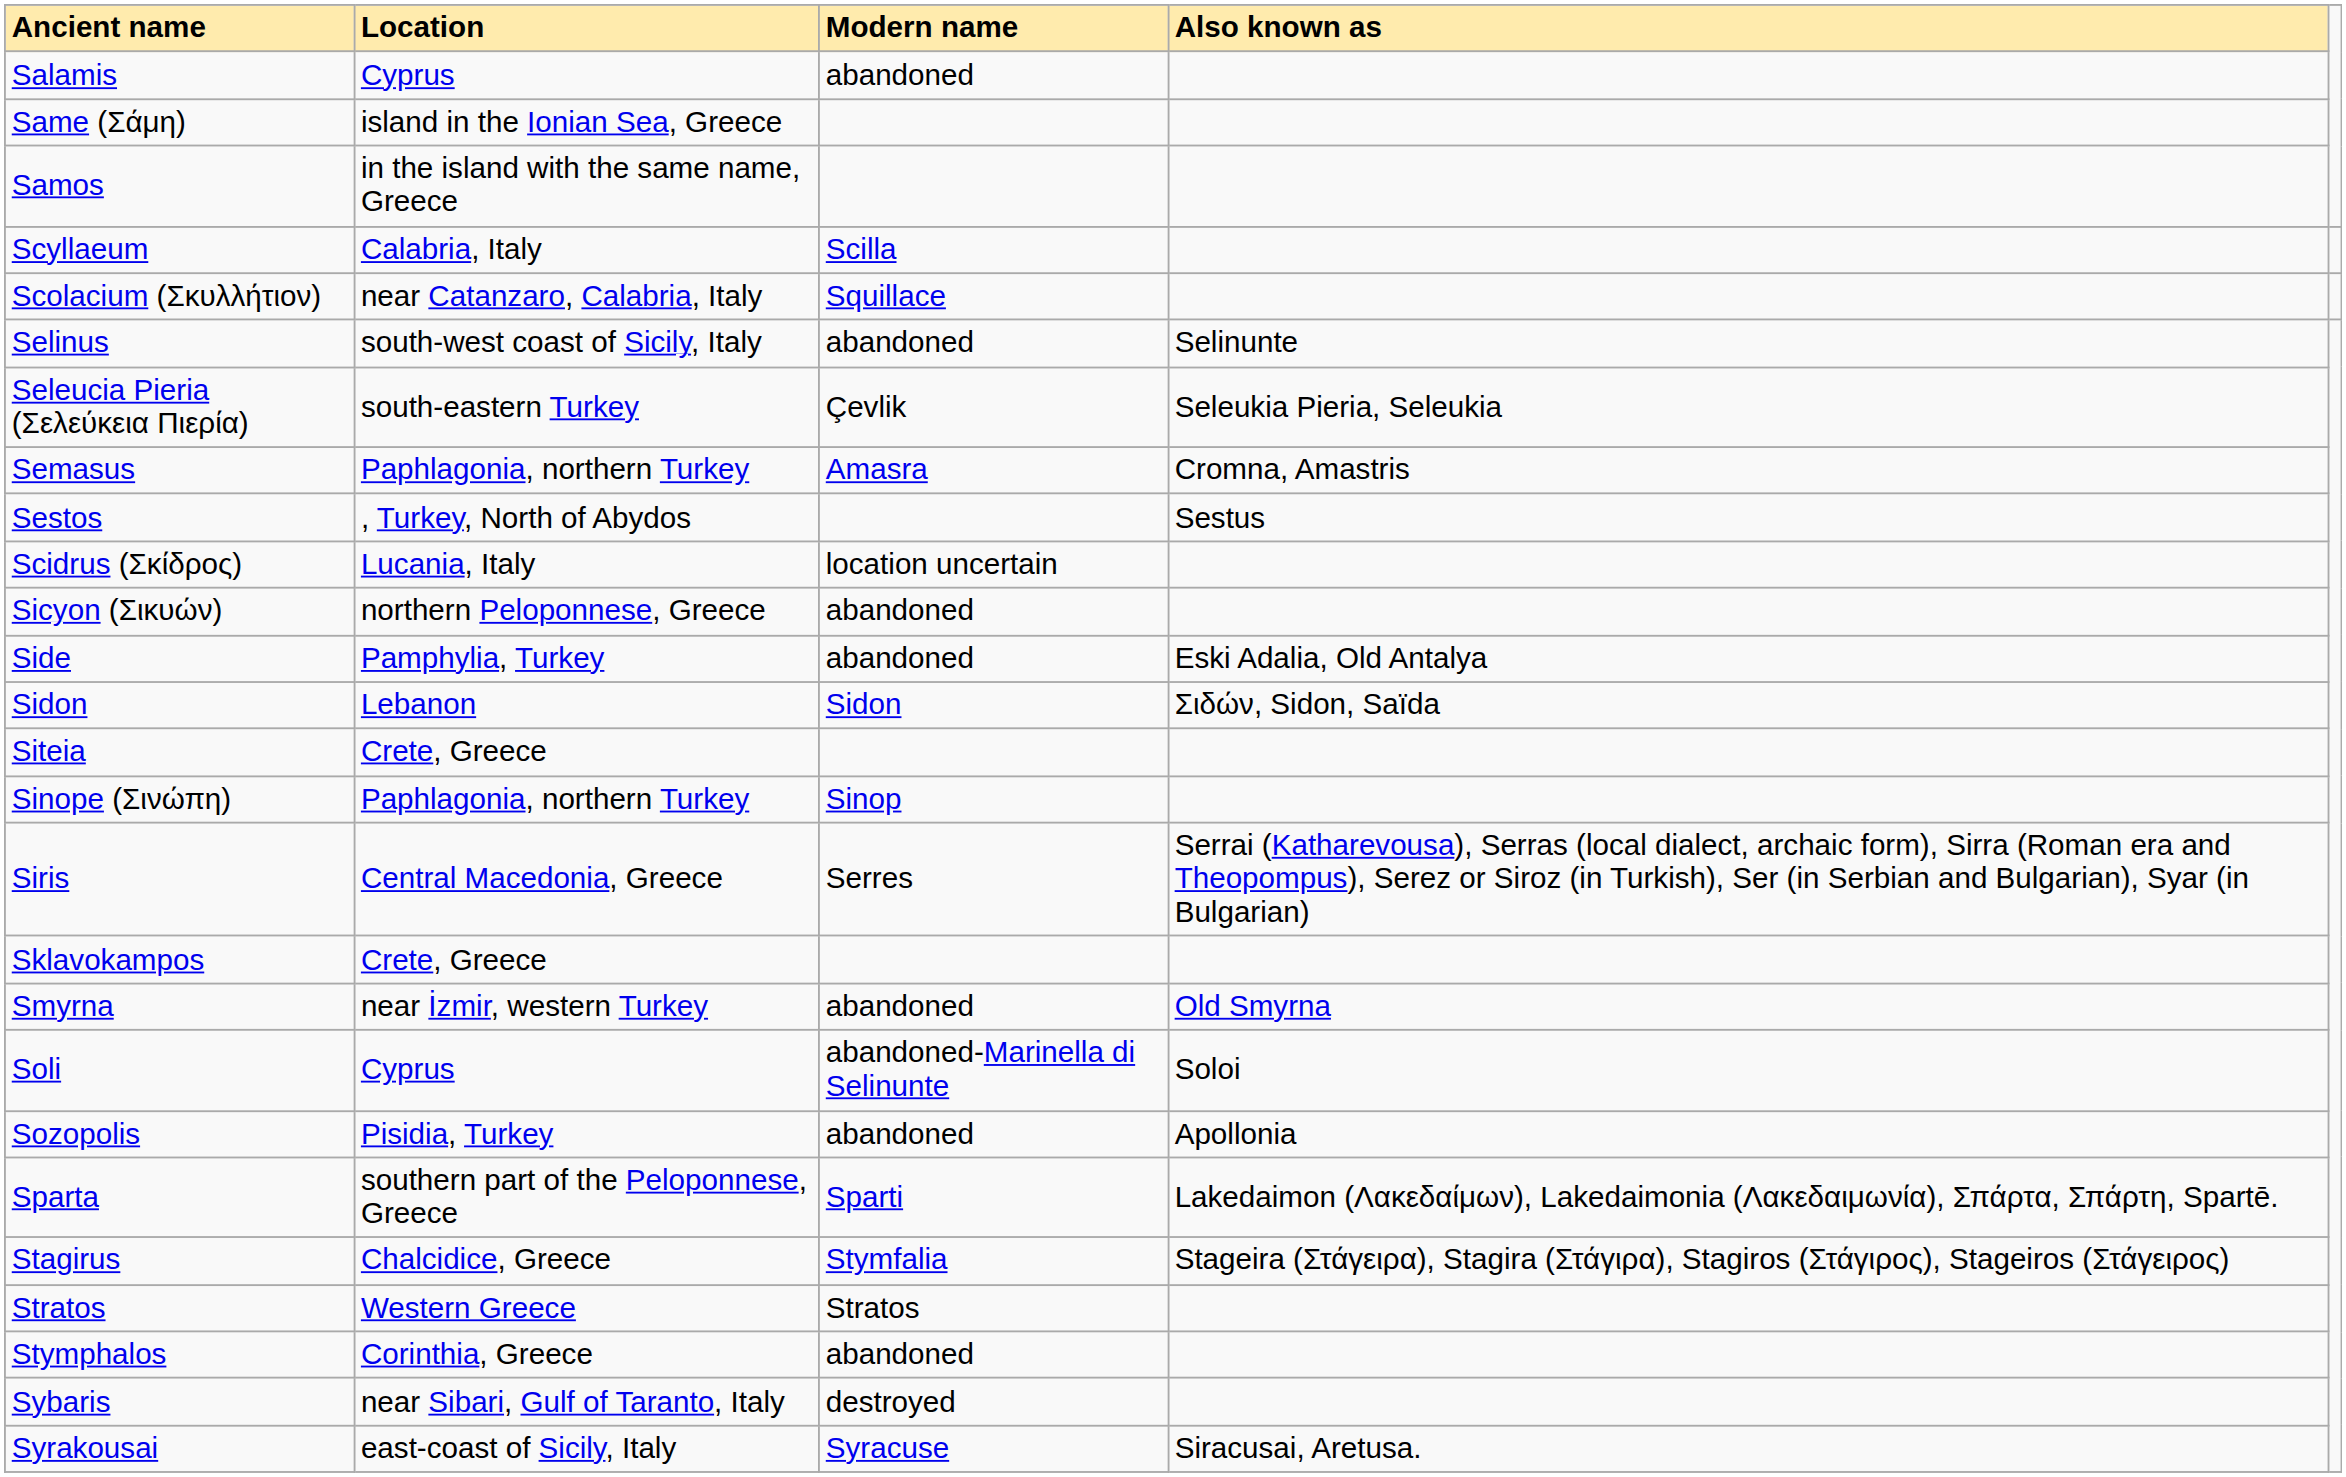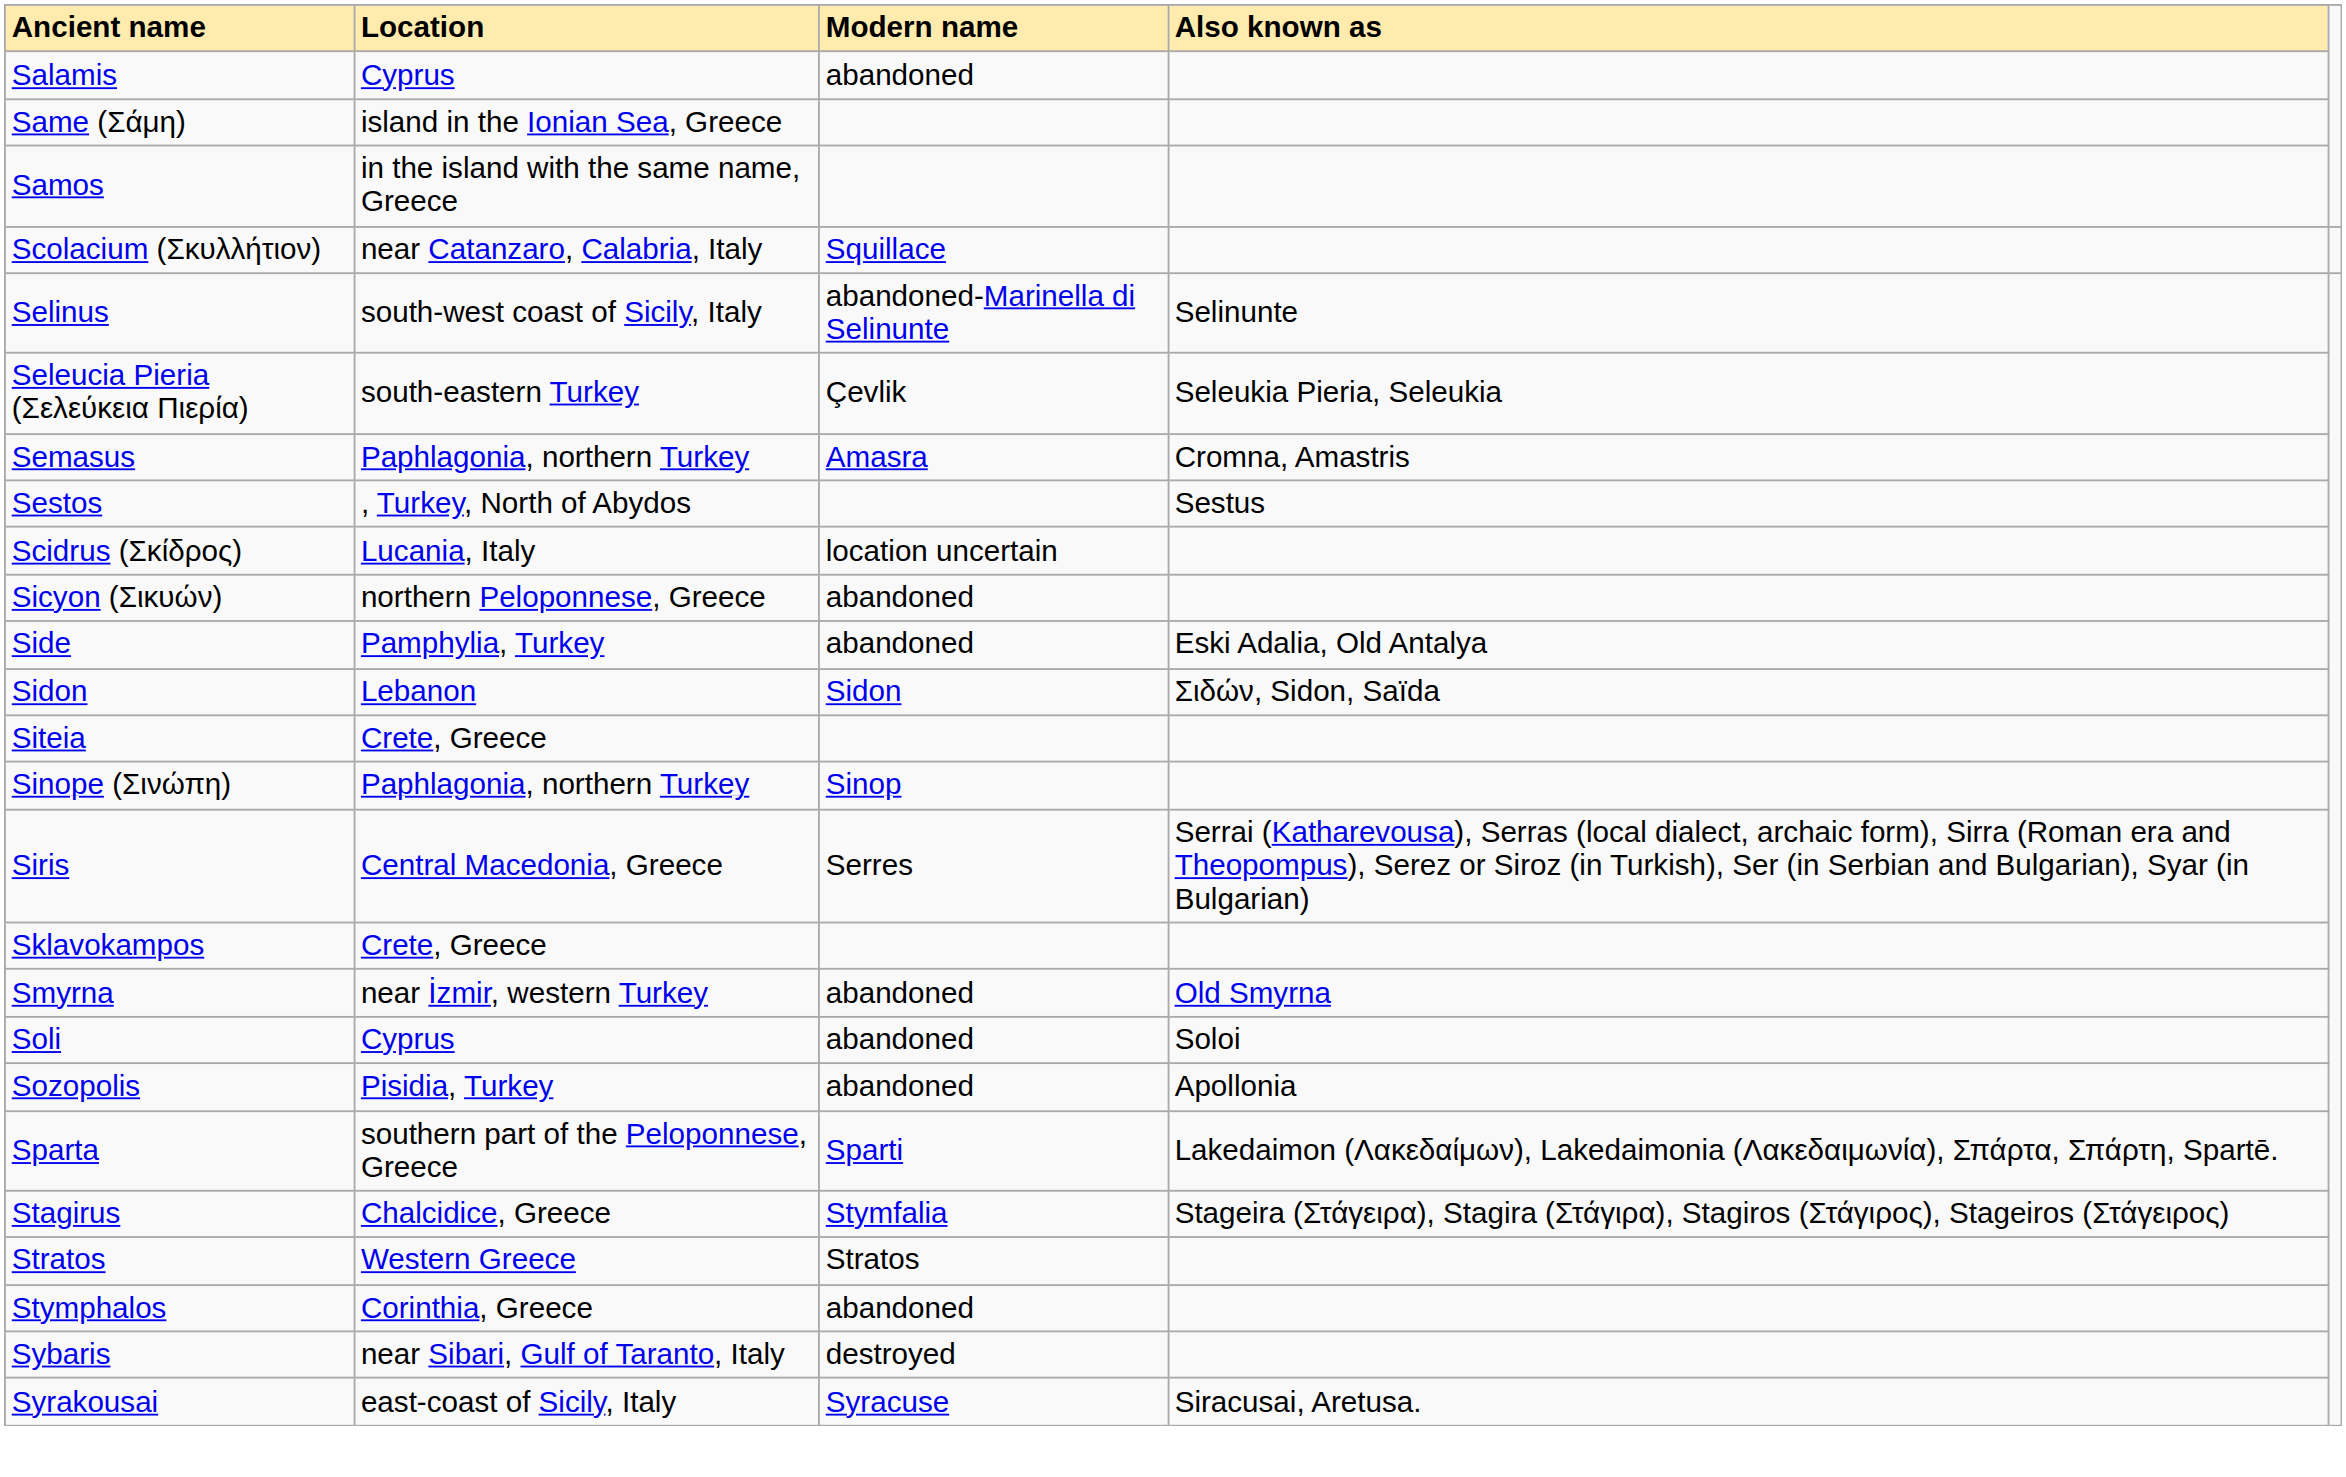 <table class="wikitable" width="100%">
 <tr>
 <td width="15%" bgcolor="#FFEBAD"><strong>Ancient name</strong></td>
 <td width="20%" bgcolor="#FFEBAD"><strong>Location</strong></td>
 <td width="15%" bgcolor="#FFEBAD"><strong>Modern name</strong></td>
 <td width="50%" bgcolor="#FFEBAD"><strong>Also known as</strong></td>
 </tr>
 <tr>
 <td><a href='#'>Salamis</a></td>
 <td><a href='#'>Cyprus</a></td>
 <td>abandoned</td>
 <td></td>
 </tr>
 <tr>
 <td><a href='#'>Same</a> (Σάμη)</td>
 <td>island in the <a href='#'>Ionian Sea</a>, Greece</td>
 <td></td>
 <td></td>
 </tr>
 <tr>
 <td><a href='#'>Samos</a></td>
 <td>in the island with the same name, Greece</td>
 <td></td>
 <td></td>
 </tr>
 <tr>
-<td><a href='#'>Scyllaeum</a></td>
-<td><a href='#'>Calabria</a>, Italy</td>
-<td><a href='#'>Scilla</a></td>
-<td></td>
-<td></td>
-</tr>
-<tr>
 <td><a href='#'>Scolacium</a> (Σκυλλήτιον)</td>
 <td>near <a href='#'>Catanzaro</a>, <a href='#'>Calabria</a>, Italy</td>
 <td><a href='#'>Squillace</a></td>
 <td></td>
 <td></td>
 </tr>
 <tr>
 <td><a href='#'>Selinus</a></td>
 <td>south-west coast of <a href='#'>Sicily</a>, Italy</td>
-<td>abandoned</td>
+<td>abandoned-<a href='#'>Marinella di Selinunte</a></td>
 <td>Selinunte</td>
 </tr>
 <tr>
 <td><a href='#'>Seleucia Pieria</a> (Σελεύκεια Πιερία)</td>
 <td>south-eastern <a href='#'>Turkey</a></td>
 <td>Çevlik</td>
 <td>Seleukia Pieria, Seleukia</td>
 </tr>
 <tr>
 <td><a href='#'>Semasus</a></td>
 <td><a href='#'>Paphlagonia</a>, northern <a href='#'>Turkey</a></td>
 <td><a href='#'>Amasra</a></td>
 <td>Cromna, Amastris</td>
 </tr>
 <tr>
 <td><a href='#'>Sestos</a></td>
 <td>, <a href='#'>Turkey</a>, North of Abydos</td>
 <td></td>
 <td>Sestus</td>
 </tr>
 <tr>
 <td><a href='#'>Scidrus</a> (Σκίδρος)</td>
 <td><a href='#'>Lucania</a>, Italy</td>
 <td>location uncertain</td>
 <td></td>
 </tr>
 <tr>
 <td><a href='#'>Sicyon</a> (Σικυών)</td>
 <td>northern <a href='#'>Peloponnese</a>, Greece</td>
 <td>abandoned</td>
 <td></td>
 </tr>
 <tr>
 <td><a href='#'>Side</a></td>
 <td><a href='#'>Pamphylia</a>, <a href='#'>Turkey</a></td>
 <td>abandoned</td>
 <td>Eski Adalia, Old Antalya</td>
 </tr>
 <tr>
 <td><a href='#'>Sidon</a></td>
 <td><a href='#'>Lebanon</a></td>
 <td><a href='#'>Sidon</a></td>
 <td>Σιδών, Sidon, Saïda</td>
 </tr>
 <tr>
 <td><a href='#'>Siteia</a></td>
 <td><a href='#'>Crete</a>, Greece</td>
 <td></td>
 <td></td>
 </tr>
 <tr>
 <td><a href='#'>Sinope</a> (Σινώπη)</td>
 <td><a href='#'>Paphlagonia</a>, northern <a href='#'>Turkey</a></td>
 <td><a href='#'>Sinop</a></td>
 <td></td>
 </tr>
 <tr>
 <td><a href='#'>Siris</a></td>
 <td><a href='#'>Central Macedonia</a>, Greece</td>
 <td>Serres</td>
 <td>Serrai (<a href='#'>Katharevousa</a>), Serras (local dialect, archaic form), Sirra (Roman era and <a href='#'>Theopompus</a>), Serez or Siroz (in Turkish), Ser (in Serbian and Bulgarian), Syar (in Bulgarian)</td>
 </tr>
 <tr>
 <td><a href='#'>Sklavokampos</a></td>
 <td><a href='#'>Crete</a>, Greece</td>
 <td></td>
 <td></td>
 </tr>
 <tr>
 <td><a href='#'>Smyrna</a></td>
 <td>near <a href='#'>İzmir</a>, western <a href='#'>Turkey</a></td>
 <td>abandoned</td>
 <td><a href='#'>Old Smyrna</a></td>
 </tr>
 <tr>
 <td><a href='#'>Soli</a></td>
 <td><a href='#'>Cyprus</a></td>
-<td>abandoned-<a href='#'>Marinella di Selinunte</a></td>
+<td>abandoned</td>
 <td>Soloi</td>
 </tr>
 <tr>
 <td><a href='#'>Sozopolis</a></td>
 <td><a href='#'>Pisidia</a>, <a href='#'>Turkey</a></td>
 <td>abandoned</td>
 <td>Apollonia</td>
 </tr>
 <tr>
 <td><a href='#'>Sparta</a></td>
 <td>southern part of the <a href='#'>Peloponnese</a>, Greece</td>
 <td><a href='#'>Sparti</a></td>
 <td>Lakedaimon (Λακεδαίμων), Lakedaimonia (Λακεδαιμωνία), Σπάρτα, Σπάρτη, Spartē.</td>
 </tr>
 <tr>
 <td><a href='#'>Stagirus</a></td>
 <td><a href='#'>Chalcidice</a>, Greece</td>
 <td><a href='#'>Stymfalia</a></td>
 <td>Stageira (Στάγειρα), Stagira (Στάγιρα), Stagiros (Στάγιρος), Stageiros (Στάγειρος)</td>
 </tr>
 <tr>
 <td><a href='#'>Stratos</a></td>
 <td><a href='#'>Western Greece</a></td>
 <td>Stratos</td>
 <td></td>
 </tr>
 <tr>
 <td><a href='#'>Stymphalos</a></td>
 <td><a href='#'>Corinthia</a>, Greece</td>
 <td>abandoned</td>
 <td></td>
 </tr>
 <tr>
 <td><a href='#'>Sybaris</a></td>
 <td>near <a href='#'>Sibari</a>, <a href='#'>Gulf of Taranto</a>, Italy</td>
 <td>destroyed</td>
 <td></td>
 </tr>
 <tr>
 <td><a href='#'>Syrakousai</a></td>
 <td>east-coast of <a href='#'>Sicily</a>, Italy</td>
 <td><a href='#'>Syracuse</a></td>
 <td>Siracusai, Aretusa.</td>
 </tr>
 </table>
